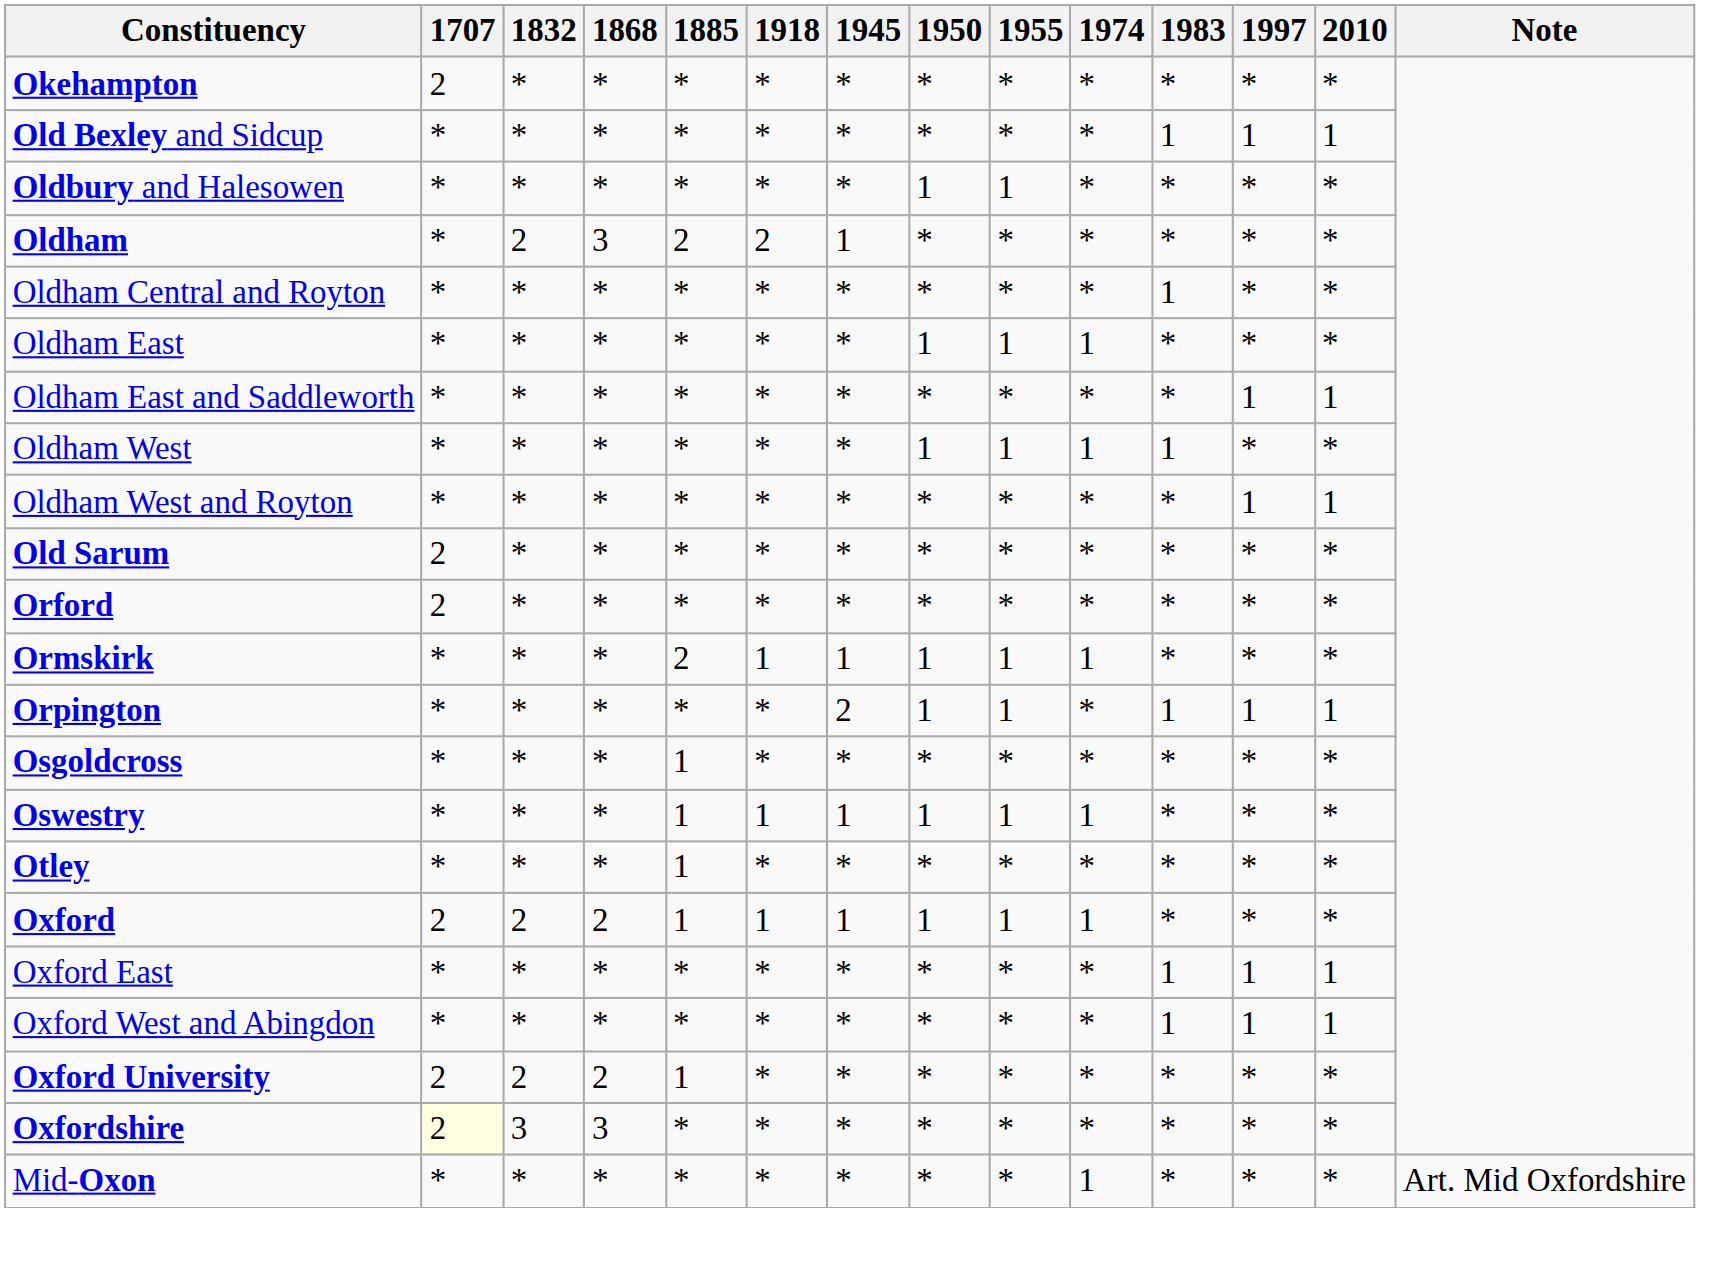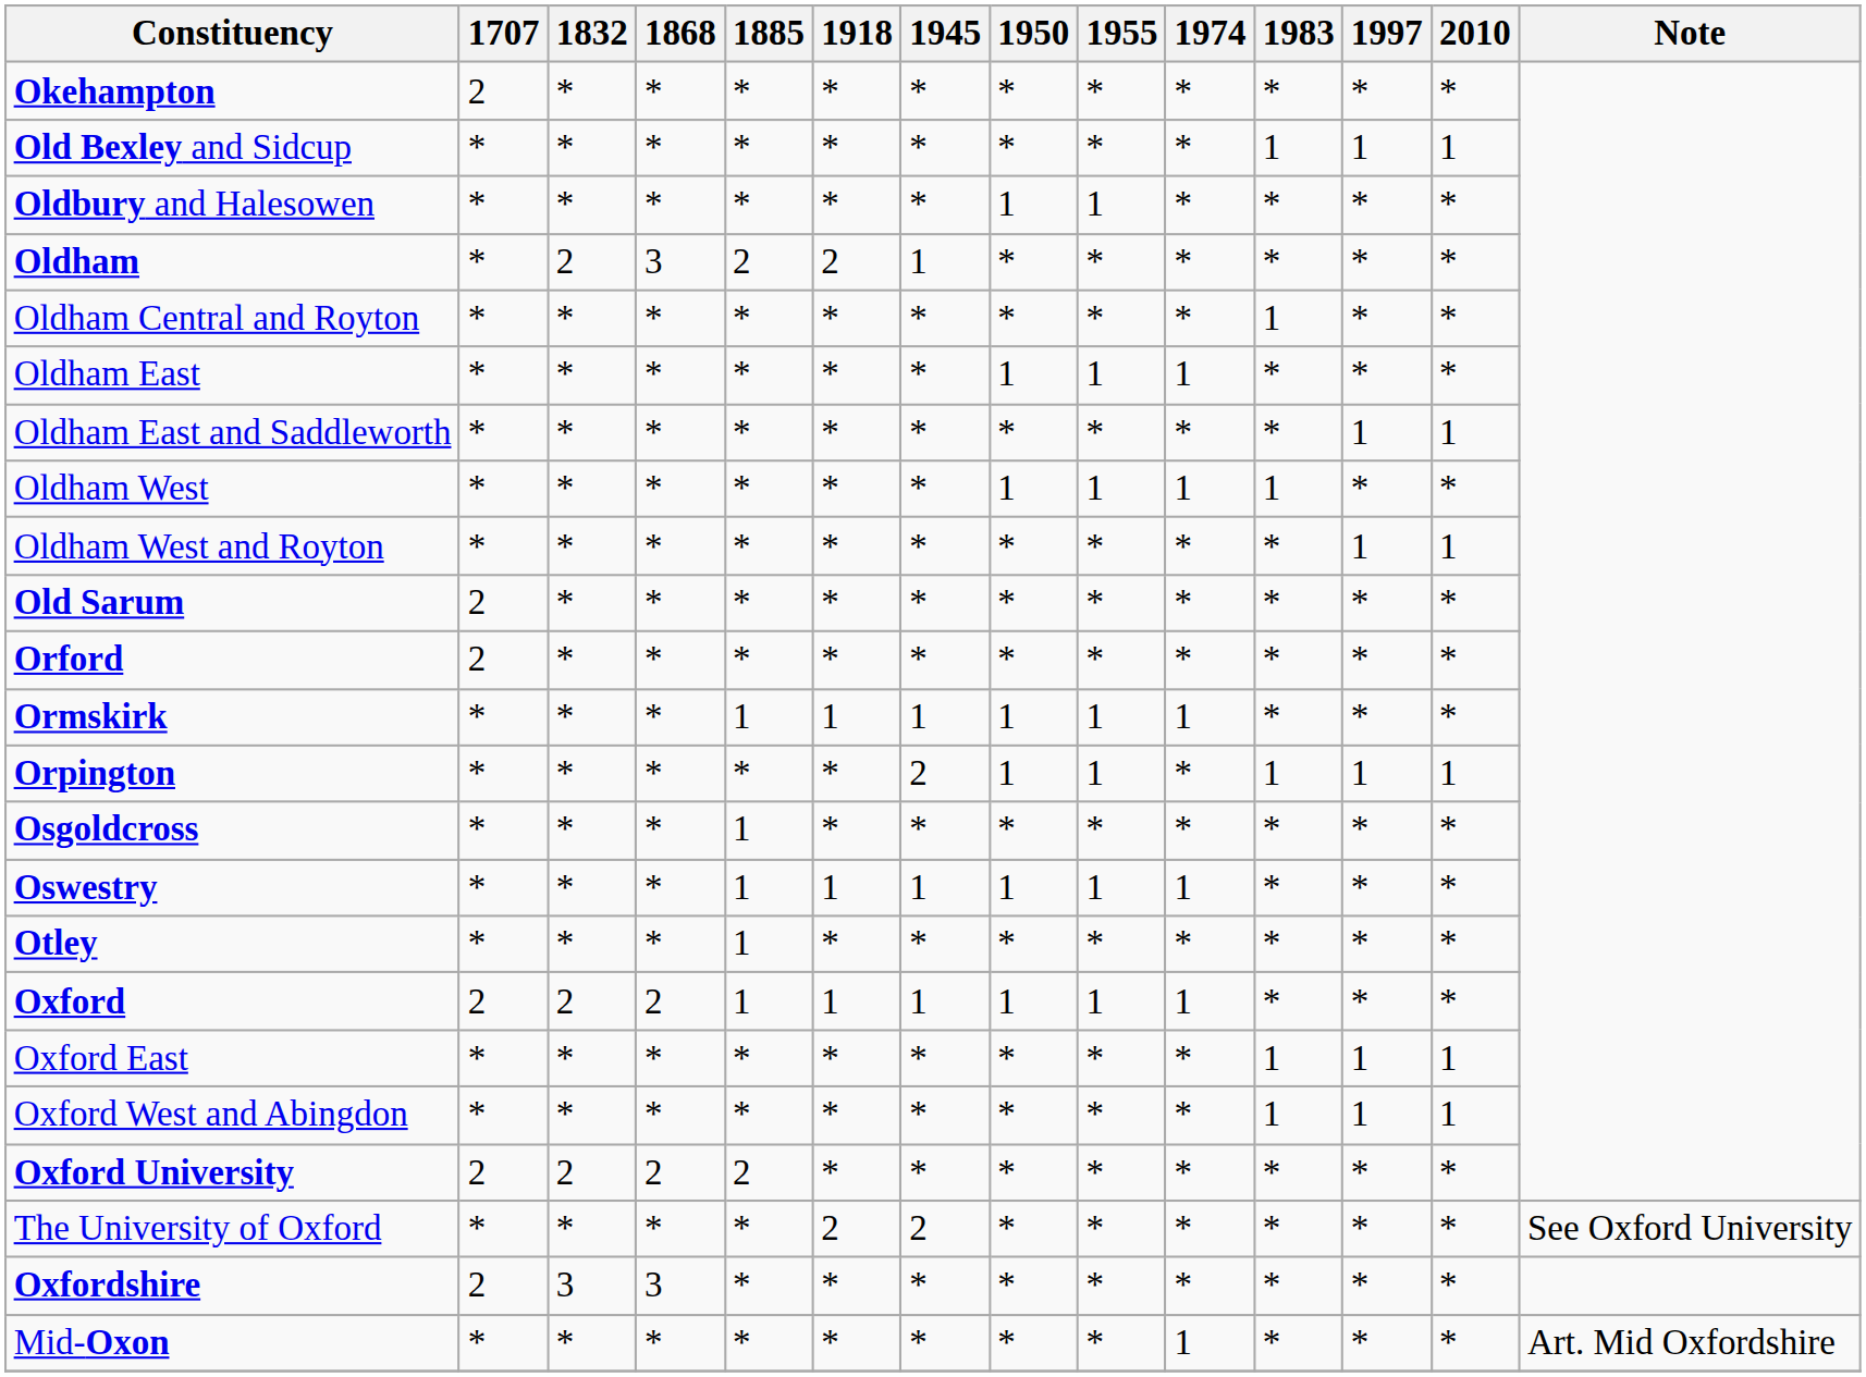 <table class="wikitable">
 <tr>
 <th>Constituency</th>
 <th>1707</th>
 <th>1832</th>
 <th>1868</th>
 <th>1885</th>
 <th>1918</th>
 <th>1945</th>
 <th>1950</th>
 <th>1955</th>
 <th>1974</th>
 <th>1983</th>
 <th>1997</th>
 <th>2010</th>
 <th>Note</th>
 </tr>
 <tr>
 <td><strong><a href='#'>Okehampton</a></strong></td>
 <td>2</td>
 <td>*</td>
 <td>*</td>
 <td>*</td>
 <td>*</td>
 <td>*</td>
 <td>*</td>
 <td>*</td>
 <td>*</td>
 <td>*</td>
 <td>*</td>
 <td>*</td>
 </tr>
 <tr>
 <td><a href='#'><strong>Old Bexley</strong> and Sidcup</a></td>
 <td>*</td>
 <td>*</td>
 <td>*</td>
 <td>*</td>
 <td>*</td>
 <td>*</td>
 <td>*</td>
 <td>*</td>
 <td>*</td>
 <td>1</td>
 <td>1</td>
 <td>1</td>
 </tr>
 <tr>
 <td><a href='#'><strong>Oldbury</strong> and Halesowen</a></td>
 <td>*</td>
 <td>*</td>
 <td>*</td>
 <td>*</td>
 <td>*</td>
 <td>*</td>
 <td>1</td>
 <td>1</td>
 <td>*</td>
 <td>*</td>
 <td>*</td>
 <td>*</td>
 </tr>
 <tr>
 <td><strong><a href='#'>Oldham</a></strong></td>
 <td>*</td>
 <td>2</td>
 <td>3</td>
 <td>2</td>
 <td>2</td>
 <td>1</td>
 <td>*</td>
 <td>*</td>
 <td>*</td>
 <td>*</td>
 <td>*</td>
 <td>*</td>
 </tr>
 <tr>
 <td><a href='#'>Oldham Central and Royton</a></td>
 <td>*</td>
 <td>*</td>
 <td>*</td>
 <td>*</td>
 <td>*</td>
 <td>*</td>
 <td>*</td>
 <td>*</td>
 <td>*</td>
 <td>1</td>
 <td>*</td>
 <td>*</td>
 </tr>
 <tr>
 <td><a href='#'>Oldham East</a></td>
 <td>*</td>
 <td>*</td>
 <td>*</td>
 <td>*</td>
 <td>*</td>
 <td>*</td>
 <td>1</td>
 <td>1</td>
 <td>1</td>
 <td>*</td>
 <td>*</td>
 <td>*</td>
 </tr>
 <tr>
 <td><a href='#'>Oldham East and Saddleworth</a></td>
 <td>*</td>
 <td>*</td>
 <td>*</td>
 <td>*</td>
 <td>*</td>
 <td>*</td>
 <td>*</td>
 <td>*</td>
 <td>*</td>
 <td>*</td>
 <td>1</td>
 <td>1</td>
 </tr>
 <tr>
 <td><a href='#'>Oldham West</a></td>
 <td>*</td>
 <td>*</td>
 <td>*</td>
 <td>*</td>
 <td>*</td>
 <td>*</td>
 <td>1</td>
 <td>1</td>
 <td>1</td>
 <td>1</td>
 <td>*</td>
 <td>*</td>
 </tr>
 <tr>
 <td><a href='#'>Oldham West and Royton</a></td>
 <td>*</td>
 <td>*</td>
 <td>*</td>
 <td>*</td>
 <td>*</td>
 <td>*</td>
 <td>*</td>
 <td>*</td>
 <td>*</td>
 <td>*</td>
 <td>1</td>
 <td>1</td>
 </tr>
 <tr>
 <td><strong><a href='#'>Old Sarum</a></strong></td>
 <td>2</td>
 <td>*</td>
 <td>*</td>
 <td>*</td>
 <td>*</td>
 <td>*</td>
 <td>*</td>
 <td>*</td>
 <td>*</td>
 <td>*</td>
 <td>*</td>
 <td>*</td>
 </tr>
 <tr>
 <td><strong><a href='#'>Orford</a></strong></td>
 <td>2</td>
 <td>*</td>
 <td>*</td>
 <td>*</td>
 <td>*</td>
 <td>*</td>
 <td>*</td>
 <td>*</td>
 <td>*</td>
 <td>*</td>
 <td>*</td>
 <td>*</td>
 </tr>
 <tr>
 <td><strong><a href='#'>Ormskirk</a></strong></td>
 <td>*</td>
 <td>*</td>
 <td>*</td>
-<td>2</td>
+<td>1</td>
 <td>1</td>
 <td>1</td>
 <td>1</td>
 <td>1</td>
 <td>1</td>
 <td>*</td>
 <td>*</td>
 <td>*</td>
 </tr>
 <tr>
 <td><strong><a href='#'>Orpington</a></strong></td>
 <td>*</td>
 <td>*</td>
 <td>*</td>
 <td>*</td>
 <td>*</td>
 <td>2</td>
 <td>1</td>
 <td>1</td>
 <td>*</td>
 <td>1</td>
 <td>1</td>
 <td>1</td>
 </tr>
 <tr>
 <td><strong><a href='#'>Osgoldcross</a></strong></td>
 <td>*</td>
 <td>*</td>
 <td>*</td>
 <td>1</td>
 <td>*</td>
 <td>*</td>
 <td>*</td>
 <td>*</td>
 <td>*</td>
 <td>*</td>
 <td>*</td>
 <td>*</td>
 </tr>
 <tr>
 <td><strong><a href='#'>Oswestry</a></strong></td>
 <td>*</td>
 <td>*</td>
 <td>*</td>
 <td>1</td>
 <td>1</td>
 <td>1</td>
 <td>1</td>
 <td>1</td>
 <td>1</td>
 <td>*</td>
 <td>*</td>
 <td>*</td>
 </tr>
 <tr>
 <td><strong><a href='#'>Otley</a></strong></td>
 <td>*</td>
 <td>*</td>
 <td>*</td>
 <td>1</td>
 <td>*</td>
 <td>*</td>
 <td>*</td>
 <td>*</td>
 <td>*</td>
 <td>*</td>
 <td>*</td>
 <td>*</td>
 </tr>
 <tr>
 <td><strong><a href='#'>Oxford</a></strong></td>
 <td>2</td>
 <td>2</td>
 <td>2</td>
 <td>1</td>
 <td>1</td>
 <td>1</td>
 <td>1</td>
 <td>1</td>
 <td>1</td>
 <td>*</td>
 <td>*</td>
 <td>*</td>
 </tr>
 <tr>
 <td><a href='#'>Oxford East</a></td>
 <td>*</td>
 <td>*</td>
 <td>*</td>
 <td>*</td>
 <td>*</td>
 <td>*</td>
 <td>*</td>
 <td>*</td>
 <td>*</td>
 <td>1</td>
 <td>1</td>
 <td>1</td>
 </tr>
 <tr>
 <td><a href='#'>Oxford West and Abingdon</a></td>
 <td>*</td>
 <td>*</td>
 <td>*</td>
 <td>*</td>
 <td>*</td>
 <td>*</td>
 <td>*</td>
 <td>*</td>
 <td>*</td>
 <td>1</td>
 <td>1</td>
 <td>1</td>
 </tr>
 <tr>
 <td><strong><a href='#'>Oxford University</a></strong></td>
 <td>2</td>
 <td>2</td>
 <td>2</td>
-<td>1</td>
+<td>2</td>
 <td>*</td>
 <td>*</td>
 <td>*</td>
 <td>*</td>
 <td>*</td>
 <td>*</td>
 <td>*</td>
 <td>*</td>
 </tr>
 <tr>
+<td><a href='#'>The University of Oxford</a></td>
+<td>*</td>
+<td>*</td>
+<td>*</td>
+<td>*</td>
+<td>2</td>
+<td>2</td>
+<td>*</td>
+<td>*</td>
+<td>*</td>
+<td>*</td>
+<td>*</td>
+<td>*</td>
+<td>See Oxford University</td>
+</tr>
+<tr>
 <td><strong><a href='#'>Oxfordshire</a></strong></td>
-<td style="background: lightyellow;">2</td>
+<td>2</td>
 <td>3</td>
 <td>3</td>
 <td>*</td>
 <td>*</td>
 <td>*</td>
 <td>*</td>
 <td>*</td>
 <td>*</td>
 <td>*</td>
 <td>*</td>
 <td>*</td>
 </tr>
 <tr>
 <td><a href='#'>Mid-<strong>Oxon</strong></a></td>
 <td>*</td>
 <td>*</td>
 <td>*</td>
 <td>*</td>
 <td>*</td>
 <td>*</td>
 <td>*</td>
 <td>*</td>
 <td>1</td>
 <td>*</td>
 <td>*</td>
 <td>*</td>
 <td>Art. Mid Oxfordshire</td>
 </tr>
 <tr>
 </tr>
 </table>
